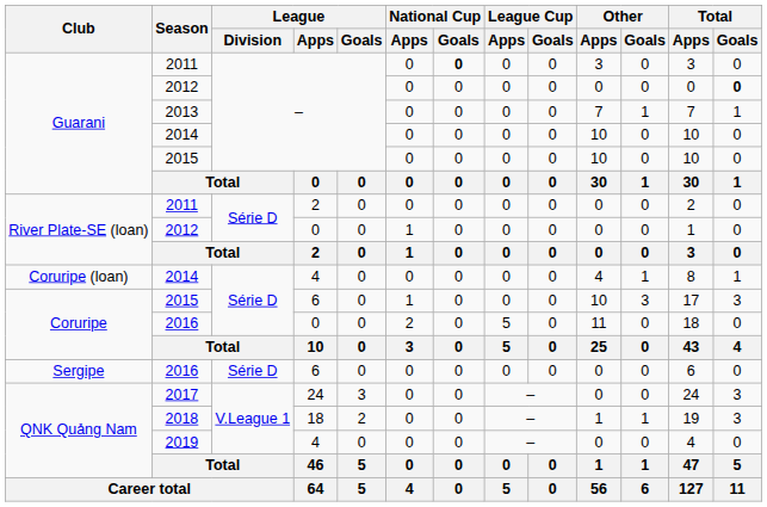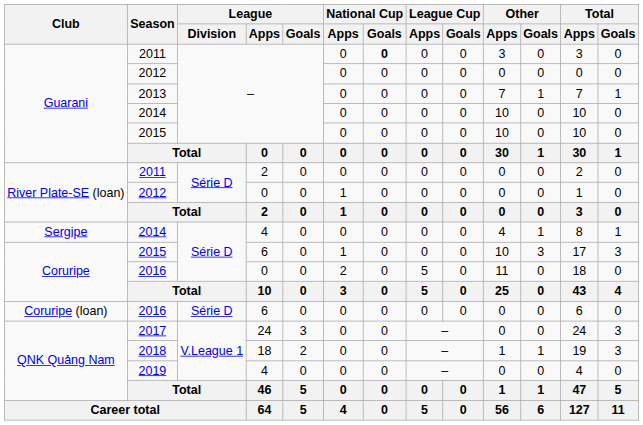 <table class="wikitable" style="text-align: center">
 <tr>
 <th rowspan="2">Club</th>
 <th rowspan="2">Season</th>
 <th colspan="3">League</th>
 <th colspan="2">National Cup</th>
 <th colspan="2">League Cup</th>
 <th colspan="2">Other</th>
 <th colspan="2">Total</th>
 </tr>
 <tr>
 <th>Division</th>
 <th>Apps</th>
 <th>Goals</th>
 <th>Apps</th>
 <th>Goals</th>
 <th>Apps</th>
 <th>Goals</th>
 <th>Apps</th>
 <th>Goals</th>
 <th>Apps</th>
 <th>Goals</th>
 </tr>
 <tr>
 <td rowspan="6"><a href='#'>Guarani</a></td>
 <td>2011</td>
 <td rowspan="5" colspan="3">–</td>
 <td>0</td>
 <td><strong>0</strong></td>
 <td>0</td>
 <td>0</td>
 <td>3</td>
 <td>0</td>
 <td>3</td>
 <td>0</td>
 </tr>
 <tr>
 <td>2012</td>
 <td>0</td>
 <td>0</td>
 <td>0</td>
 <td>0</td>
 <td>0</td>
 <td>0</td>
 <td>0</td>
-<td><strong>0</strong></td>
+<td>0</td>
 </tr>
 <tr>
 <td>2013</td>
 <td>0</td>
 <td>0</td>
 <td>0</td>
 <td>0</td>
 <td>7</td>
 <td>1</td>
 <td>7</td>
 <td>1</td>
 </tr>
 <tr>
 <td>2014</td>
 <td>0</td>
 <td>0</td>
 <td>0</td>
 <td>0</td>
 <td>10</td>
 <td>0</td>
 <td>10</td>
 <td>0</td>
 </tr>
 <tr>
 <td>2015</td>
 <td>0</td>
 <td>0</td>
 <td>0</td>
 <td>0</td>
 <td>10</td>
 <td>0</td>
 <td>10</td>
 <td>0</td>
 </tr>
 <tr>
 <th colspan="2"><strong>Total</strong></th>
 <th>0</th>
 <th>0</th>
 <th>0</th>
 <th>0</th>
 <th>0</th>
 <th>0</th>
 <th>30</th>
 <th>1</th>
 <th>30</th>
 <th>1</th>
 </tr>
 <tr>
 <td rowspan="3"><a href='#'>River Plate-SE</a> (loan)</td>
 <td><a href='#'>2011</a></td>
 <td rowspan="2"><a href='#'>Série D</a></td>
 <td>2</td>
 <td>0</td>
 <td>0</td>
 <td>0</td>
 <td>0</td>
 <td>0</td>
 <td>0</td>
 <td>0</td>
 <td>2</td>
 <td>0</td>
 </tr>
 <tr>
 <td><a href='#'>2012</a></td>
 <td>0</td>
 <td>0</td>
 <td>1</td>
 <td>0</td>
 <td>0</td>
 <td>0</td>
 <td>0</td>
 <td>0</td>
 <td>1</td>
 <td>0</td>
 </tr>
 <tr>
 <th colspan="2"><strong>Total</strong></th>
 <th>2</th>
 <th>0</th>
 <th>1</th>
 <th>0</th>
 <th>0</th>
 <th>0</th>
 <th>0</th>
 <th>0</th>
 <th>3</th>
 <th>0</th>
 </tr>
 <tr>
-<td><a href='#'>Coruripe</a> (loan)</td>
+<td><a href='#'>Sergipe</a></td>
 <td><a href='#'>2014</a></td>
 <td rowspan="3"><a href='#'>Série D</a></td>
 <td>4</td>
 <td>0</td>
 <td>0</td>
 <td>0</td>
 <td>0</td>
 <td>0</td>
 <td>4</td>
 <td>1</td>
 <td>8</td>
 <td>1</td>
 </tr>
 <tr>
 <td rowspan="3"><a href='#'>Coruripe</a></td>
 <td><a href='#'>2015</a></td>
 <td>6</td>
 <td>0</td>
 <td>1</td>
 <td>0</td>
 <td>0</td>
 <td>0</td>
 <td>10</td>
 <td>3</td>
 <td>17</td>
 <td>3</td>
 </tr>
 <tr>
 <td><a href='#'>2016</a></td>
 <td>0</td>
 <td>0</td>
 <td>2</td>
 <td>0</td>
 <td>5</td>
 <td>0</td>
 <td>11</td>
 <td>0</td>
 <td>18</td>
 <td>0</td>
 </tr>
 <tr>
 <th colspan="2"><strong>Total</strong></th>
 <th>10</th>
 <th>0</th>
 <th>3</th>
 <th>0</th>
 <th>5</th>
 <th>0</th>
 <th>25</th>
 <th>0</th>
 <th>43</th>
 <th>4</th>
 </tr>
 <tr>
-<td><a href='#'>Sergipe</a></td>
+<td><a href='#'>Coruripe</a> (loan)</td>
 <td><a href='#'>2016</a></td>
 <td><a href='#'>Série D</a></td>
 <td>6</td>
 <td>0</td>
 <td>0</td>
 <td>0</td>
 <td>0</td>
 <td>0</td>
 <td>0</td>
 <td>0</td>
 <td>6</td>
 <td>0</td>
 </tr>
 <tr>
 <td rowspan="4"><a href='#'>QNK Quảng Nam</a></td>
 <td><a href='#'>2017</a></td>
 <td rowspan="3"><a href='#'>V.League 1</a></td>
 <td>24</td>
 <td>3</td>
 <td>0</td>
 <td>0</td>
 <td colspan="2">–</td>
 <td>0</td>
 <td>0</td>
 <td>24</td>
 <td>3</td>
 </tr>
 <tr>
 <td><a href='#'>2018</a></td>
 <td>18</td>
 <td>2</td>
 <td>0</td>
 <td>0</td>
 <td colspan="2">–</td>
 <td>1</td>
 <td>1</td>
 <td>19</td>
 <td>3</td>
 </tr>
 <tr>
 <td><a href='#'>2019</a></td>
 <td>4</td>
 <td>0</td>
 <td>0</td>
 <td>0</td>
 <td colspan="2">–</td>
 <td>0</td>
 <td>0</td>
 <td>4</td>
 <td>0</td>
 </tr>
 <tr>
 <th colspan="2"><strong>Total</strong></th>
 <th>46</th>
 <th>5</th>
 <th>0</th>
 <th>0</th>
 <th>0</th>
 <th>0</th>
 <th>1</th>
 <th>1</th>
 <th>47</th>
 <th>5</th>
 </tr>
 <tr>
 <th colspan="3"><strong>Career total</strong></th>
 <th>64</th>
 <th>5</th>
 <th>4</th>
 <th>0</th>
 <th>5</th>
 <th>0</th>
 <th>56</th>
 <th>6</th>
 <th>127</th>
 <th>11</th>
 </tr>
 </table>
